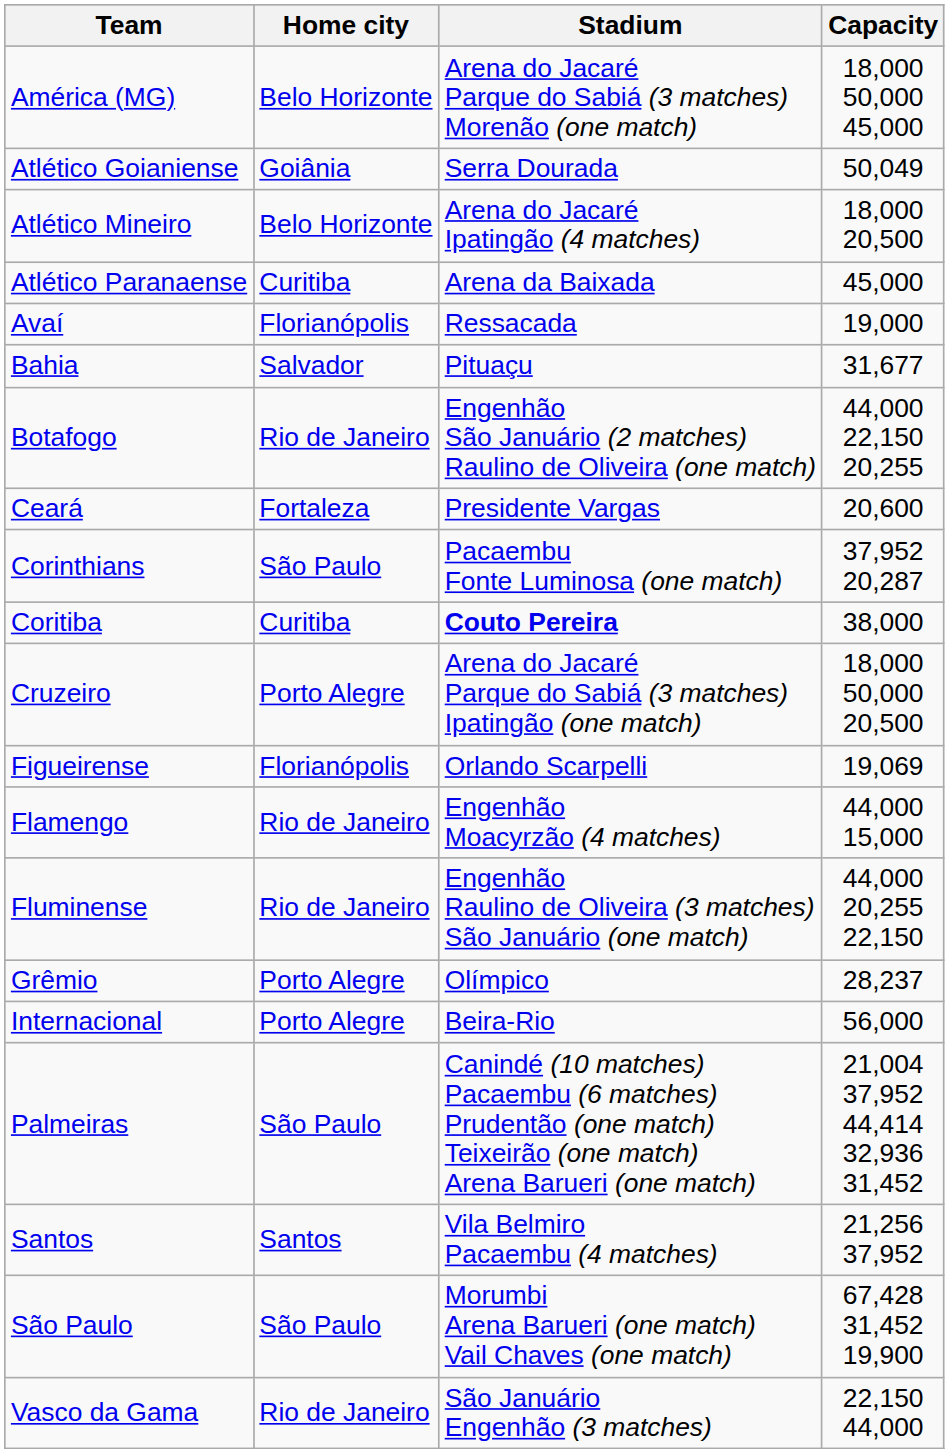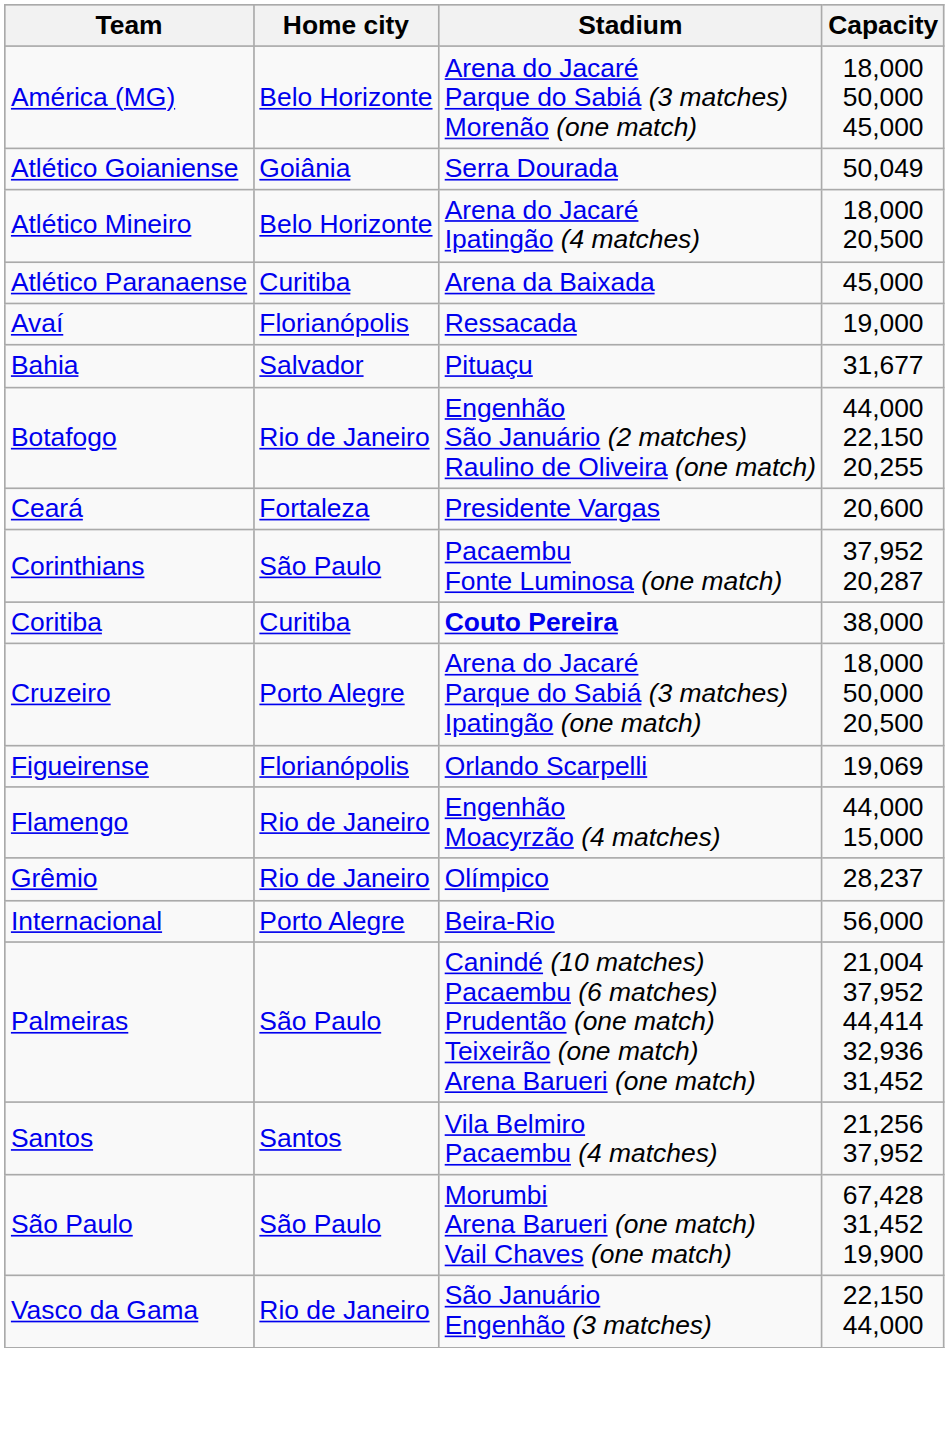 <table class="wikitable sortable">
 <tr>
 <th>Team</th>
 <th>Home city</th>
 <th>Stadium</th>
 <th>Capacity</th>
 </tr>
 <tr>
 <td><a href='#'>América (MG)</a></td>
 <td><a href='#'>Belo Horizonte</a></td>
 <td><a href='#'>Arena do Jacaré</a> <br> <a href='#'>Parque do Sabiá</a> <em>(3 matches)</em> <br> <a href='#'>Morenão</a> <em>(one match)</em></td>
 <td align="center">18,000 <br> 50,000 <br> 45,000</td>
 </tr>
 <tr>
 <td><a href='#'>Atlético Goianiense</a></td>
 <td><a href='#'>Goiânia</a></td>
 <td><a href='#'>Serra Dourada</a></td>
 <td align="center">50,049</td>
 </tr>
 <tr>
 <td><a href='#'>Atlético Mineiro</a></td>
 <td><a href='#'>Belo Horizonte</a></td>
 <td><a href='#'>Arena do Jacaré</a> <br> <a href='#'>Ipatingão</a> <em>(4 matches)</em></td>
 <td align="center">18,000 <br> 20,500</td>
 </tr>
 <tr>
 <td><a href='#'>Atlético Paranaense</a></td>
 <td><a href='#'>Curitiba</a></td>
 <td><a href='#'>Arena da Baixada</a></td>
 <td align="center">45,000</td>
 </tr>
 <tr>
 <td><a href='#'>Avaí</a></td>
 <td><a href='#'>Florianópolis</a></td>
 <td><a href='#'>Ressacada</a></td>
 <td align="center">19,000</td>
 </tr>
 <tr>
 <td><a href='#'>Bahia</a></td>
 <td><a href='#'>Salvador</a></td>
 <td><a href='#'>Pituaçu</a></td>
 <td align="center">31,677</td>
 </tr>
 <tr>
 <td><a href='#'>Botafogo</a></td>
 <td><a href='#'>Rio de Janeiro</a></td>
 <td><a href='#'>Engenhão</a> <br> <a href='#'>São Januário</a> <em>(2 matches)</em> <br> <a href='#'>Raulino de Oliveira</a> <em>(one match)</em></td>
 <td align="center">44,000 <br> 22,150 <br> 20,255</td>
 </tr>
 <tr>
 <td><a href='#'>Ceará</a></td>
 <td><a href='#'>Fortaleza</a></td>
 <td><a href='#'>Presidente Vargas</a></td>
 <td align="center">20,600</td>
 </tr>
 <tr>
 <td><a href='#'>Corinthians</a></td>
 <td><a href='#'>São Paulo</a></td>
 <td><a href='#'>Pacaembu</a> <br> <a href='#'>Fonte Luminosa</a> <em>(one match)</em></td>
 <td align="center">37,952 <br> 20,287</td>
 </tr>
 <tr>
 <td><a href='#'>Coritiba</a></td>
 <td><a href='#'>Curitiba</a></td>
 <td><strong><a href='#'>Couto Pereira</a></strong></td>
 <td align="center">38,000</td>
 </tr>
 <tr>
 <td><a href='#'>Cruzeiro</a></td>
 <td><a href='#'>Porto Alegre</a></td>
 <td><a href='#'>Arena do Jacaré</a> <br> <a href='#'>Parque do Sabiá</a> <em>(3 matches)</em> <br> <a href='#'>Ipatingão</a> <em>(one match)</em></td>
 <td align="center">18,000 <br> 50,000 <br> 20,500</td>
 </tr>
 <tr>
 <td><a href='#'>Figueirense</a></td>
 <td><a href='#'>Florianópolis</a></td>
 <td><a href='#'>Orlando Scarpelli</a></td>
 <td align="center">19,069</td>
 </tr>
 <tr>
 <td><a href='#'>Flamengo</a></td>
 <td><a href='#'>Rio de Janeiro</a></td>
 <td><a href='#'>Engenhão</a> <br> <a href='#'>Moacyrzão</a> <em>(4 matches)</em></td>
 <td align="center">44,000 <br> 15,000</td>
 </tr>
 <tr>
-<td><a href='#'>Fluminense</a></td>
+<td><a href='#'>Grêmio</a></td>
 <td><a href='#'>Rio de Janeiro</a></td>
-<td><a href='#'>Engenhão</a> <br> <a href='#'>Raulino de Oliveira</a> <em>(3 matches)</em> <br> <a href='#'>São Januário</a> <em>(one match)</em></td>
-<td align="center">44,000 <br> 20,255 <br> 22,150</td>
-</tr>
-<tr>
-<td><a href='#'>Grêmio</a></td>
-<td><a href='#'>Porto Alegre</a></td>
 <td><a href='#'>Olímpico</a></td>
 <td align="center">28,237</td>
 </tr>
 <tr>
 <td><a href='#'>Internacional</a></td>
 <td><a href='#'>Porto Alegre</a></td>
 <td><a href='#'>Beira-Rio</a></td>
 <td align="center">56,000</td>
 </tr>
 <tr>
 <td><a href='#'>Palmeiras</a></td>
 <td><a href='#'>São Paulo</a></td>
 <td><a href='#'>Canindé</a> <em>(10 matches)</em> <br> <a href='#'>Pacaembu</a> <em>(6 matches)</em> <br> <a href='#'>Prudentão</a> <em>(one match)</em> <br> <a href='#'>Teixeirão</a> <em>(one match)</em> <br> <a href='#'>Arena Barueri</a> <em>(one match)</em></td>
 <td align="center">21,004 <br> 37,952 <br> 44,414 <br> 32,936 <br> 31,452</td>
 </tr>
 <tr>
 <td><a href='#'>Santos</a></td>
 <td><a href='#'>Santos</a></td>
 <td><a href='#'>Vila Belmiro</a> <br> <a href='#'>Pacaembu</a> <em>(4 matches)</em></td>
 <td align="center">21,256 <br> 37,952</td>
 </tr>
 <tr>
 <td><a href='#'>São Paulo</a></td>
 <td><a href='#'>São Paulo</a></td>
 <td><a href='#'>Morumbi</a> <br> <a href='#'>Arena Barueri</a> <em>(one match)</em> <br> <a href='#'>Vail Chaves</a> <em>(one match)</em></td>
 <td align="center">67,428 <br> 31,452 <br> 19,900</td>
 </tr>
 <tr>
 <td><a href='#'>Vasco da Gama</a></td>
 <td><a href='#'>Rio de Janeiro</a></td>
 <td><a href='#'>São Januário</a> <br> <a href='#'>Engenhão</a> <em>(3 matches)</em></td>
 <td align="center">22,150 <br> 44,000</td>
 </tr>
 <tr>
 </tr>
 </table>
